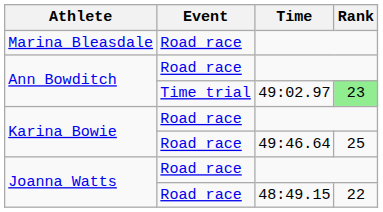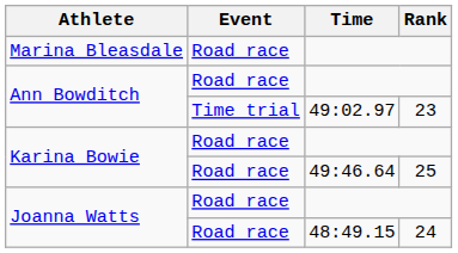 <table class=wikitable style="font-size:90%">
 <tr>
 <th>Athlete</th>
 <th>Event</th>
 <th>Time</th>
 <th>Rank</th>
 </tr>
 <tr>
 <td><a href='#'>Marina Bleasdale</a></td>
 <td><a href='#'>Road race</a></td>
 <td align=center colspan="2"></td>
 </tr>
 <tr>
 <td rowspan="2"><a href='#'>Ann Bowditch</a></td>
 <td><a href='#'>Road race</a></td>
 <td align=center colspan="2"></td>
 </tr>
 <tr>
 <td><a href='#'>Time trial</a></td>
 <td align=right>49:02.97</td>
-<td align=center style="background: lightgreen;">23</td>
+<td align=center>23</td>
 </tr>
 <tr>
 <td rowspan="2"><a href='#'>Karina Bowie</a></td>
 <td><a href='#'>Road race</a></td>
 <td align=center colspan="2"></td>
 </tr>
 <tr>
 <td><a href='#'>Road race</a></td>
 <td align=right>49:46.64</td>
 <td align=center>25</td>
 </tr>
 <tr>
 <td rowspan="2"><a href='#'>Joanna Watts</a></td>
 <td><a href='#'>Road race</a></td>
 <td align=center colspan="2"></td>
 </tr>
 <tr>
 <td><a href='#'>Road race</a></td>
 <td align=right>48:49.15</td>
-<td align=center>22</td>
+<td align=center>24</td>
 </tr>
 </table>
